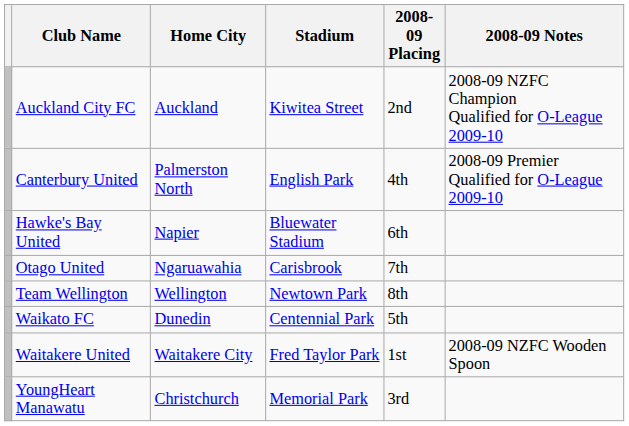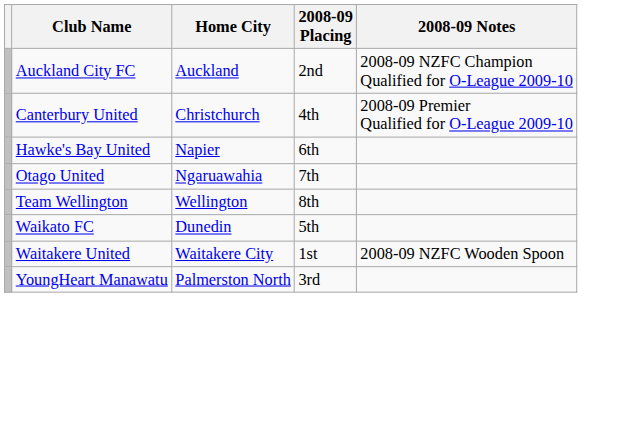 <table class="wikitable sortable">
 <tr>
 <th></th>
 <th>Club Name</th>
 <th>Home City</th>
-<th>Stadium</th>
 <th>2008-09<br>Placing</th>
 <th>2008-09 Notes</th>
 </tr>
 <tr>
 <td style="background:silver"></td>
 <td><a href='#'>Auckland City FC</a></td>
 <td><a href='#'>Auckland</a></td>
-<td><a href='#'>Kiwitea Street</a></td>
 <td>2nd</td>
 <td>2008-09 NZFC Champion<br>Qualified for <a href='#'>O-League 2009-10</a></td>
 </tr>
 <tr>
 <td style="background:silver"></td>
 <td><a href='#'>Canterbury United</a></td>
-<td><a href='#'>Palmerston North</a></td>
-<td><a href='#'>English Park</a></td>
+<td><a href='#'>Christchurch</a></td>
 <td>4th</td>
 <td>2008-09 Premier<br>Qualified for <a href='#'>O-League 2009-10</a></td>
 </tr>
 <tr>
 <td style="background:silver"></td>
 <td><a href='#'>Hawke's Bay United</a></td>
 <td><a href='#'>Napier</a></td>
-<td><a href='#'>Bluewater Stadium</a></td>
 <td>6th</td>
 <td></td>
 </tr>
 <tr>
 <td style="background:silver"></td>
 <td><a href='#'>Otago United</a></td>
 <td><a href='#'>Ngaruawahia</a></td>
-<td><a href='#'>Carisbrook</a></td>
 <td>7th</td>
 <td></td>
 </tr>
 <tr>
 <td style="background:silver"></td>
 <td><a href='#'>Team Wellington</a></td>
 <td><a href='#'>Wellington</a></td>
-<td><a href='#'>Newtown Park</a></td>
 <td>8th</td>
 <td></td>
 </tr>
 <tr>
 <td style="background:silver"></td>
 <td><a href='#'>Waikato FC</a></td>
 <td><a href='#'>Dunedin</a></td>
-<td><a href='#'>Centennial Park</a></td>
 <td>5th</td>
 <td></td>
 </tr>
 <tr>
 <td style="background:silver"></td>
 <td><a href='#'>Waitakere United</a></td>
 <td><a href='#'>Waitakere City</a></td>
-<td><a href='#'>Fred Taylor Park</a></td>
 <td>1st</td>
 <td>2008-09 NZFC Wooden Spoon</td>
 </tr>
 <tr>
 <td style="background:silver"></td>
 <td><a href='#'>YoungHeart Manawatu</a></td>
-<td><a href='#'>Christchurch</a></td>
-<td><a href='#'>Memorial Park</a></td>
+<td><a href='#'>Palmerston North</a></td>
 <td>3rd</td>
 <td></td>
 </tr>
 </table>
